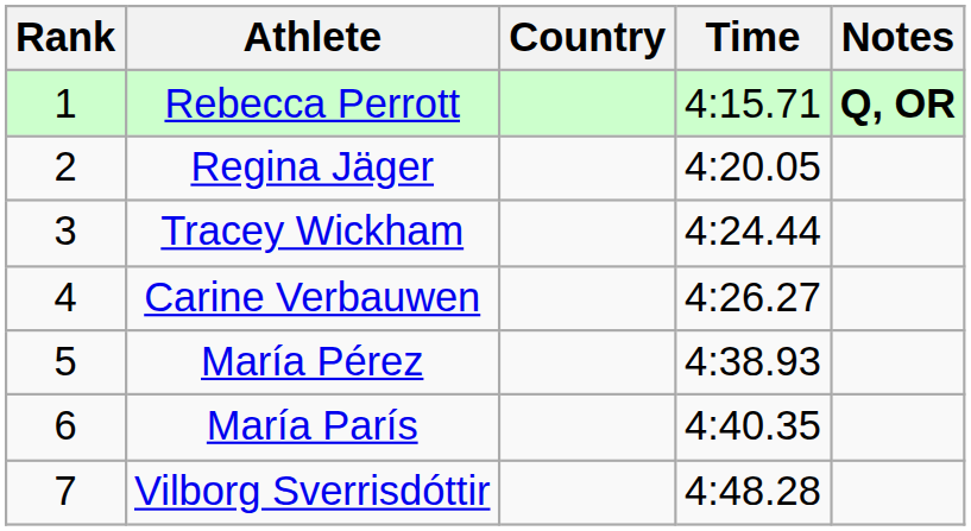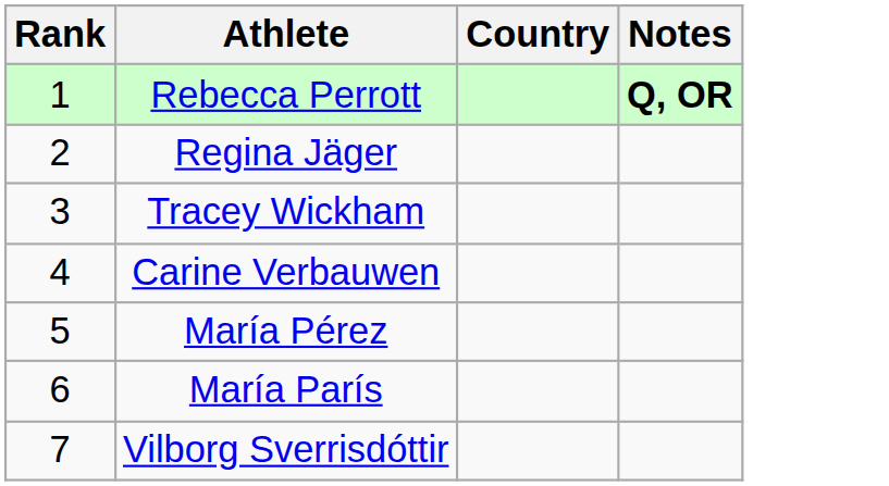 <table class="wikitable sortable" style="text-align:center">
 <tr>
 <th>Rank</th>
 <th>Athlete</th>
 <th>Country</th>
-<th>Time</th>
 <th>Notes</th>
 </tr>
 <tr bgcolor=ccffcc>
 <td>1</td>
 <td><a href='#'>Rebecca Perrott</a></td>
 <td align=left></td>
-<td>4:15.71</td>
 <td><strong>Q, OR </strong></td>
 </tr>
 <tr>
 <td>2</td>
 <td><a href='#'>Regina Jäger</a></td>
 <td align=left></td>
-<td>4:20.05</td>
 <td><strong> </strong></td>
 </tr>
 <tr>
 <td>3</td>
 <td><a href='#'>Tracey Wickham</a></td>
 <td align=left></td>
-<td>4:24.44</td>
 <td><strong> </strong></td>
 </tr>
 <tr>
 <td>4</td>
 <td><a href='#'>Carine Verbauwen</a></td>
 <td align=left></td>
-<td>4:26.27</td>
 <td><strong> </strong></td>
 </tr>
 <tr>
 <td>5</td>
 <td><a href='#'>María Pérez</a></td>
 <td align=left></td>
-<td>4:38.93</td>
 <td><strong> </strong></td>
 </tr>
 <tr>
 <td>6</td>
 <td><a href='#'>María París</a></td>
 <td align=left></td>
-<td>4:40.35</td>
 <td><strong> </strong></td>
 </tr>
 <tr>
 <td>7</td>
 <td><a href='#'>Vilborg Sverrisdóttir</a></td>
 <td align=left></td>
-<td>4:48.28</td>
 <td><strong> </strong></td>
 </tr>
 </table>
